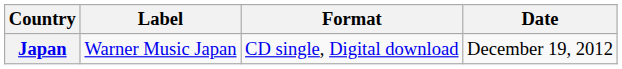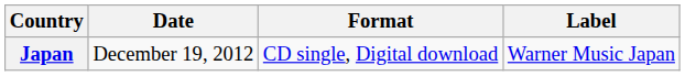 <table class="wikitable plainrowheaders">
 <tr>
 <th scope="col">Country</th>
+<th>Date</th>
+<th>Format</th>
 <th>Label</th>
-<th>Format</th>
-<th>Date</th>
 </tr>
 <tr>
 <th scope="row" rowspan="1"><a href='#'>Japan</a></th>
+<td>December 19, 2012</td>
+<td><a href='#'>CD single</a>, <a href='#'>Digital download</a></td>
 <td><a href='#'>Warner Music Japan</a></td>
-<td><a href='#'>CD single</a>, <a href='#'>Digital download</a></td>
-<td>December 19, 2012</td>
 </tr>
 </table>
